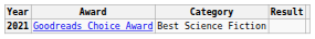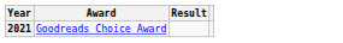 <table class="wikitable">
 <tr>
 <th>Year</th>
 <th>Award</th>
-<th>Category</th>
 <th>Result</th>
 <th></th>
 </tr>
 <tr>
 <th>2021</th>
 <td><a href='#'>Goodreads Choice Award</a></td>
-<td>Best Science Fiction</td>
 <td></td>
 <td></td>
 </tr>
 </table>
